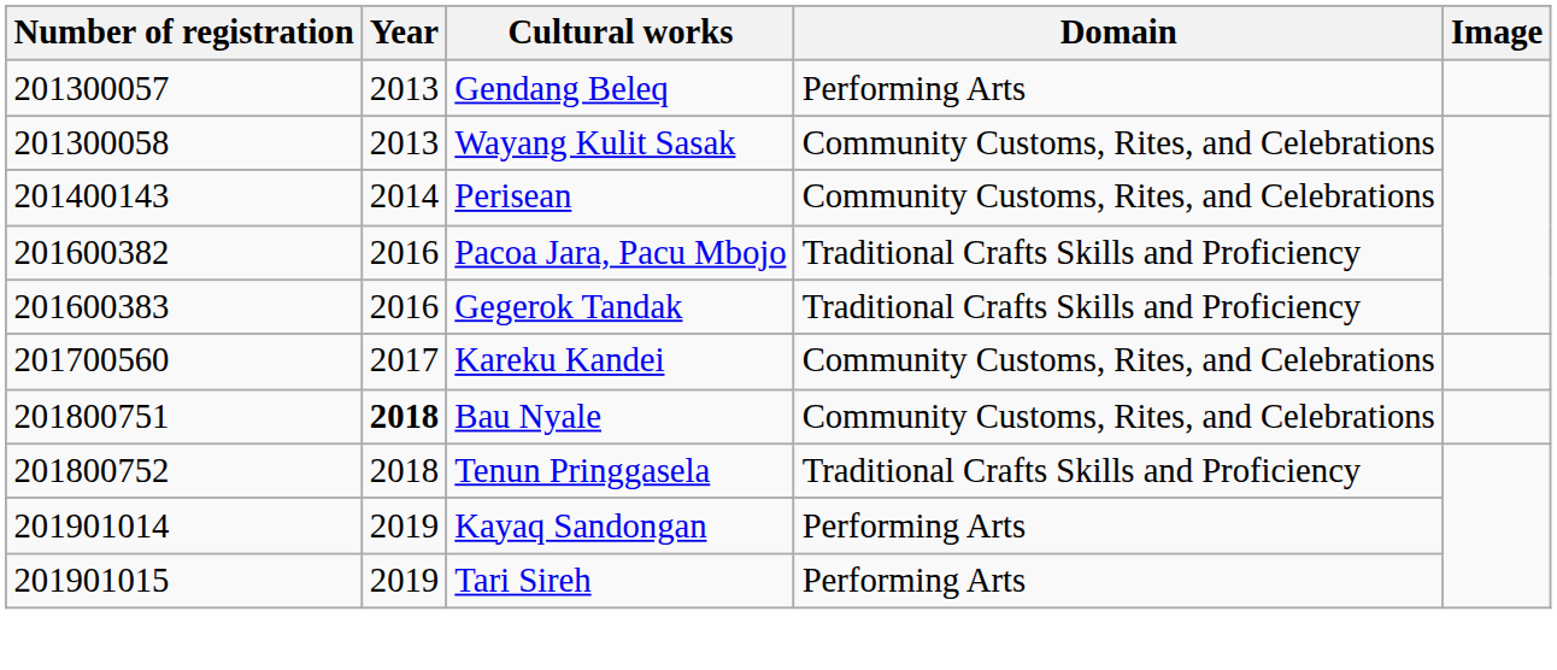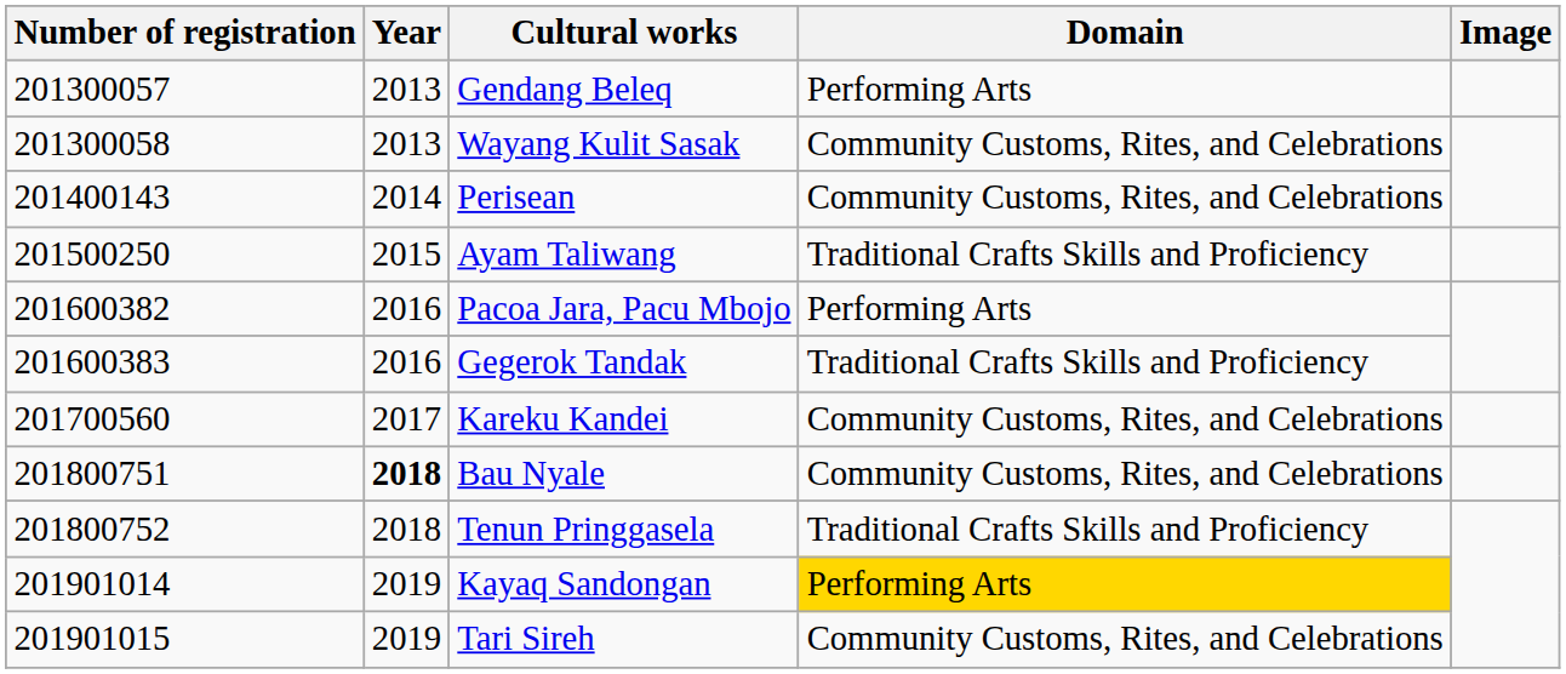 <table class = "wikitable sortable">
 <tr>
 <th>Number of registration</th>
 <th>Year</th>
 <th>Cultural works</th>
 <th>Domain</th>
 <th>Image</th>
 </tr>
 <tr>
 <td>201300057</td>
 <td>2013</td>
 <td><a href='#'>Gendang Beleq</a></td>
 <td>Performing Arts</td>
 <td></td>
 </tr>
 <tr>
 <td>201300058</td>
 <td>2013</td>
 <td><a href='#'>Wayang Kulit Sasak</a></td>
 <td>Community Customs, Rites, and Celebrations</td>
 </tr>
 <tr>
 <td>201400143</td>
 <td>2014</td>
 <td><a href='#'>Perisean</a></td>
 <td>Community Customs, Rites, and Celebrations</td>
 </tr>
 <tr>
+<td>201500250</td>
+<td>2015</td>
+<td><a href='#'>Ayam Taliwang</a></td>
+<td>Traditional Crafts Skills and Proficiency</td>
+<td></td>
+</tr>
+<tr>
 <td>201600382</td>
 <td>2016</td>
 <td><a href='#'>Pacoa Jara, Pacu Mbojo</a></td>
-<td>Traditional Crafts Skills and Proficiency</td>
+<td>Performing Arts</td>
 </tr>
 <tr>
 <td>201600383</td>
 <td>2016</td>
 <td><a href='#'>Gegerok Tandak</a></td>
 <td>Traditional Crafts Skills and Proficiency</td>
 </tr>
 <tr>
 <td>201700560</td>
 <td>2017</td>
 <td><a href='#'>Kareku Kandei</a></td>
 <td>Community Customs, Rites, and Celebrations</td>
 <td></td>
 </tr>
 <tr>
 <td>201800751</td>
 <td><strong>2018</strong></td>
 <td><a href='#'>Bau Nyale</a></td>
 <td>Community Customs, Rites, and Celebrations</td>
 <td></td>
 </tr>
 <tr>
 <td>201800752</td>
 <td>2018</td>
 <td><a href='#'>Tenun Pringgasela</a></td>
 <td>Traditional Crafts Skills and Proficiency</td>
 </tr>
 <tr>
 <td>201901014</td>
 <td>2019</td>
 <td><a href='#'>Kayaq Sandongan</a></td>
-<td>Performing Arts</td>
+<td style="background: gold;">Performing Arts</td>
 </tr>
 <tr>
 <td>201901015</td>
 <td>2019</td>
 <td><a href='#'>Tari Sireh</a></td>
-<td>Performing Arts</td>
+<td>Community Customs, Rites, and Celebrations</td>
 </tr>
 </table>
